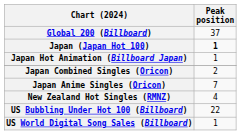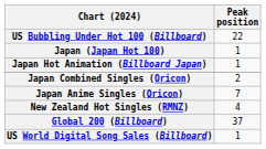 <table class="wikitable plainrowheaders sortable" style="text-align:center">
 <tr>
 <th scope="col">Chart (2024)</th>
 <th scope="col">Peak<br>position</th>
 </tr>
 <tr>
-<th scope="row"><a href='#'>Global 200</a> (<em><a href='#'>Billboard</a></em>)</th>
-<td>37</td>
+<th scope="row">US <a href='#'>Bubbling Under Hot 100</a> (<em><a href='#'>Billboard</a></em>)</th>
+<td>22</td>
 </tr>
 <tr>
 <th scope="row">Japan (<a href='#'>Japan Hot 100</a>)</th>
-<td><strong>1</strong></td>
+<td>1</td>
 </tr>
 <tr>
 <th scope="row">Japan Hot Animation (<em><a href='#'>Billboard Japan</a></em>)</th>
 <td>1</td>
 </tr>
 <tr>
 </tr>
 <tr>
 <th scope="row">Japan Combined Singles (<a href='#'>Oricon</a>)</th>
 <td>2</td>
 </tr>
 <tr>
 <th scope="row">Japan Anime Singles (<a href='#'>Oricon</a>)</th>
 <td>7</td>
 </tr>
 <tr>
 <th scope="row">New Zealand Hot Singles (<a href='#'>RMNZ</a>)</th>
 <td>4</td>
 </tr>
 <tr>
-<th scope="row">US <a href='#'>Bubbling Under Hot 100</a> (<em><a href='#'>Billboard</a></em>)</th>
-<td>22</td>
+<th scope="row"><a href='#'>Global 200</a> (<em><a href='#'>Billboard</a></em>)</th>
+<td>37</td>
 </tr>
 <tr>
 <th scope="row">US <a href='#'>World Digital Song Sales</a> (<em><a href='#'>Billboard</a></em>)</th>
 <td>1</td>
 </tr>
 </table>
